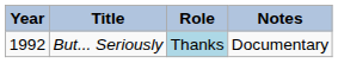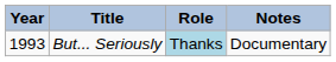 <table class="wikitable" style="font-size:95%;">
 <tr>
 <th style="background:#B0C4DE;">Year</th>
 <th style="background:#B0C4DE;">Title</th>
 <th style="background:#B0C4DE;">Role</th>
 <th style="background:#B0C4DE;">Notes</th>
 </tr>
 <tr>
-<td>1992</td>
+<td>1993</td>
 <td><em>But... Seriously</em></td>
 <td style="background: lightblue;">Thanks</td>
 <td>Documentary</td>
 </tr>
 </table>
